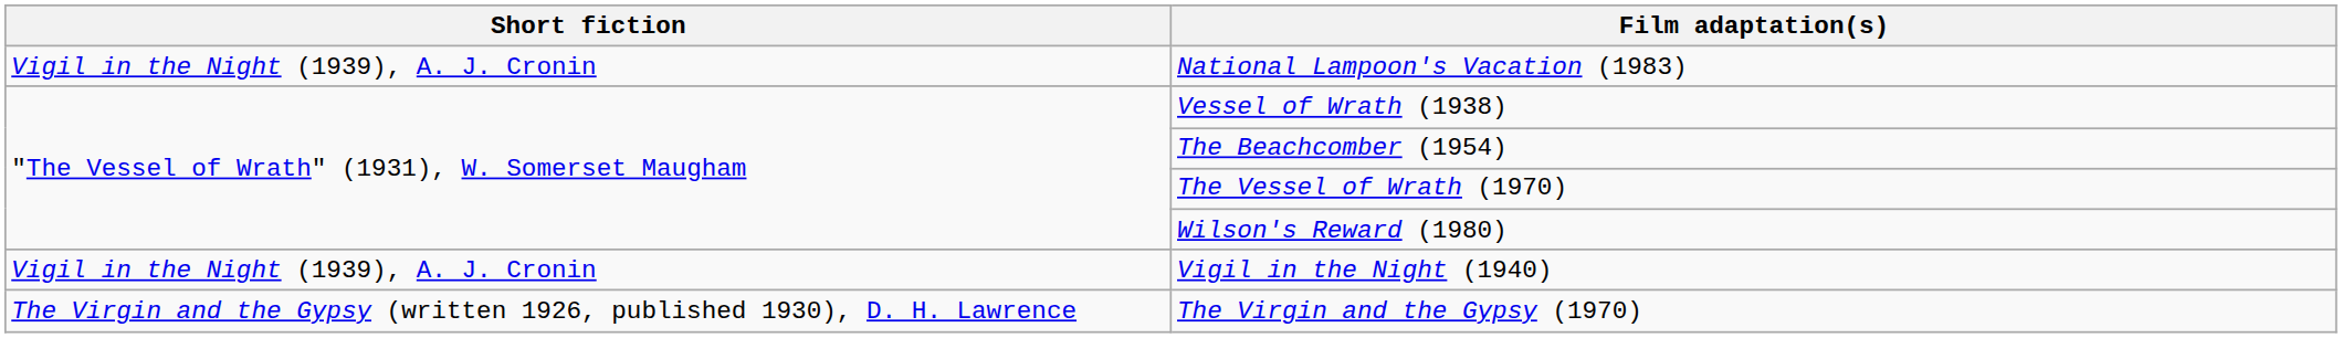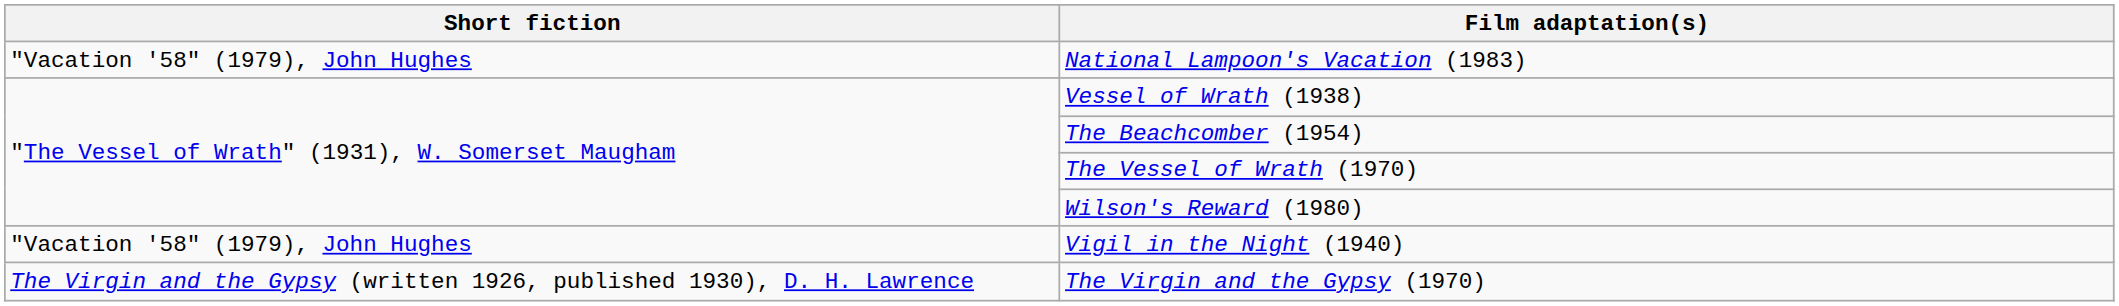 <table class="wikitable">
 <tr>
 <th width="600">Short fiction</th>
 <th width="600">Film adaptation(s)</th>
 </tr>
 <tr>
-<td><em><a href='#'>Vigil in the Night</a></em> (1939), <a href='#'>A. J. Cronin</a></td>
+<td>"Vacation '58" (1979), <a href='#'>John Hughes</a></td>
 <td><em><a href='#'>National Lampoon's Vacation</a></em> (1983)</td>
 </tr>
 <tr>
 <td rowspan="4">"<a href='#'>The Vessel of Wrath</a>" (1931), <a href='#'>W. Somerset Maugham</a></td>
 <td><em><a href='#'>Vessel of Wrath</a></em> (1938)</td>
 </tr>
 <tr>
 <td><em><a href='#'>The Beachcomber</a></em> (1954)</td>
 </tr>
 <tr>
 <td><em><a href='#'>The Vessel of Wrath</a></em> (1970)</td>
 </tr>
 <tr>
 <td><em><a href='#'>Wilson's Reward</a></em> (1980)</td>
 </tr>
 <tr>
-<td><em><a href='#'>Vigil in the Night</a></em> (1939), <a href='#'>A. J. Cronin</a></td>
+<td>"Vacation '58" (1979), <a href='#'>John Hughes</a></td>
 <td><em><a href='#'>Vigil in the Night</a></em> (1940)</td>
 </tr>
 <tr>
 <td><em><a href='#'>The Virgin and the Gypsy</a></em> (written 1926, published 1930), <a href='#'>D. H. Lawrence</a></td>
 <td><em><a href='#'>The Virgin and the Gypsy</a></em> (1970)</td>
 </tr>
 </table>
